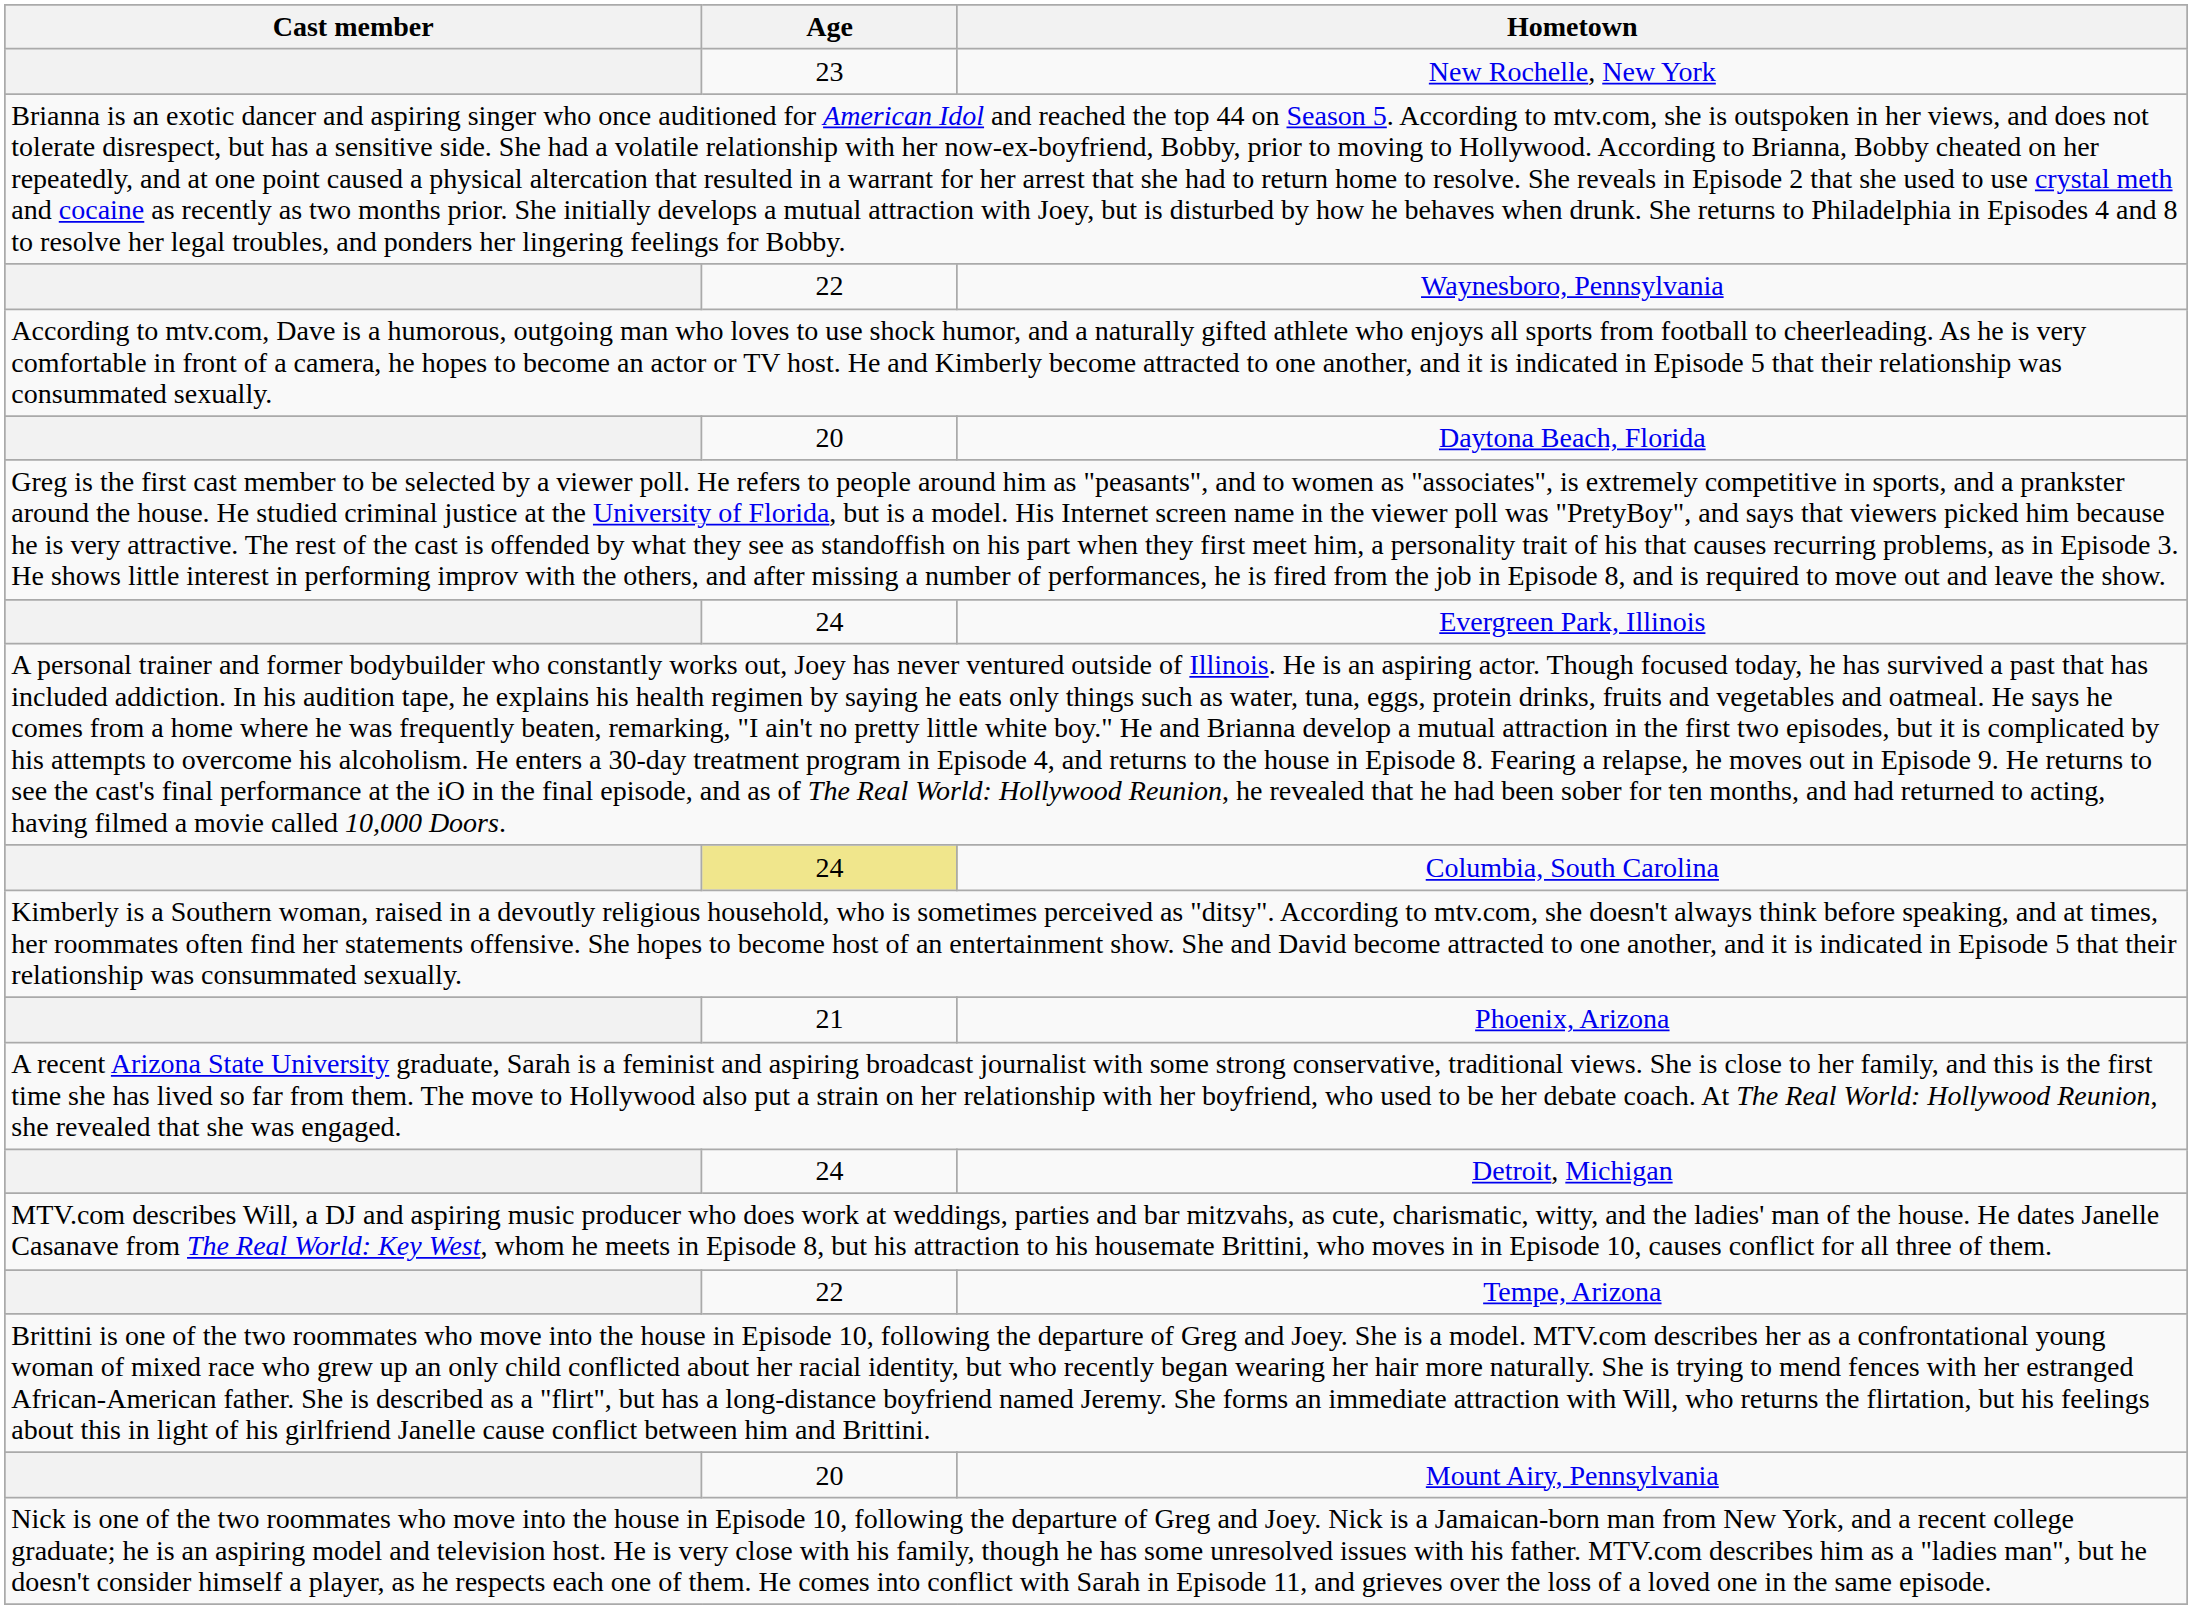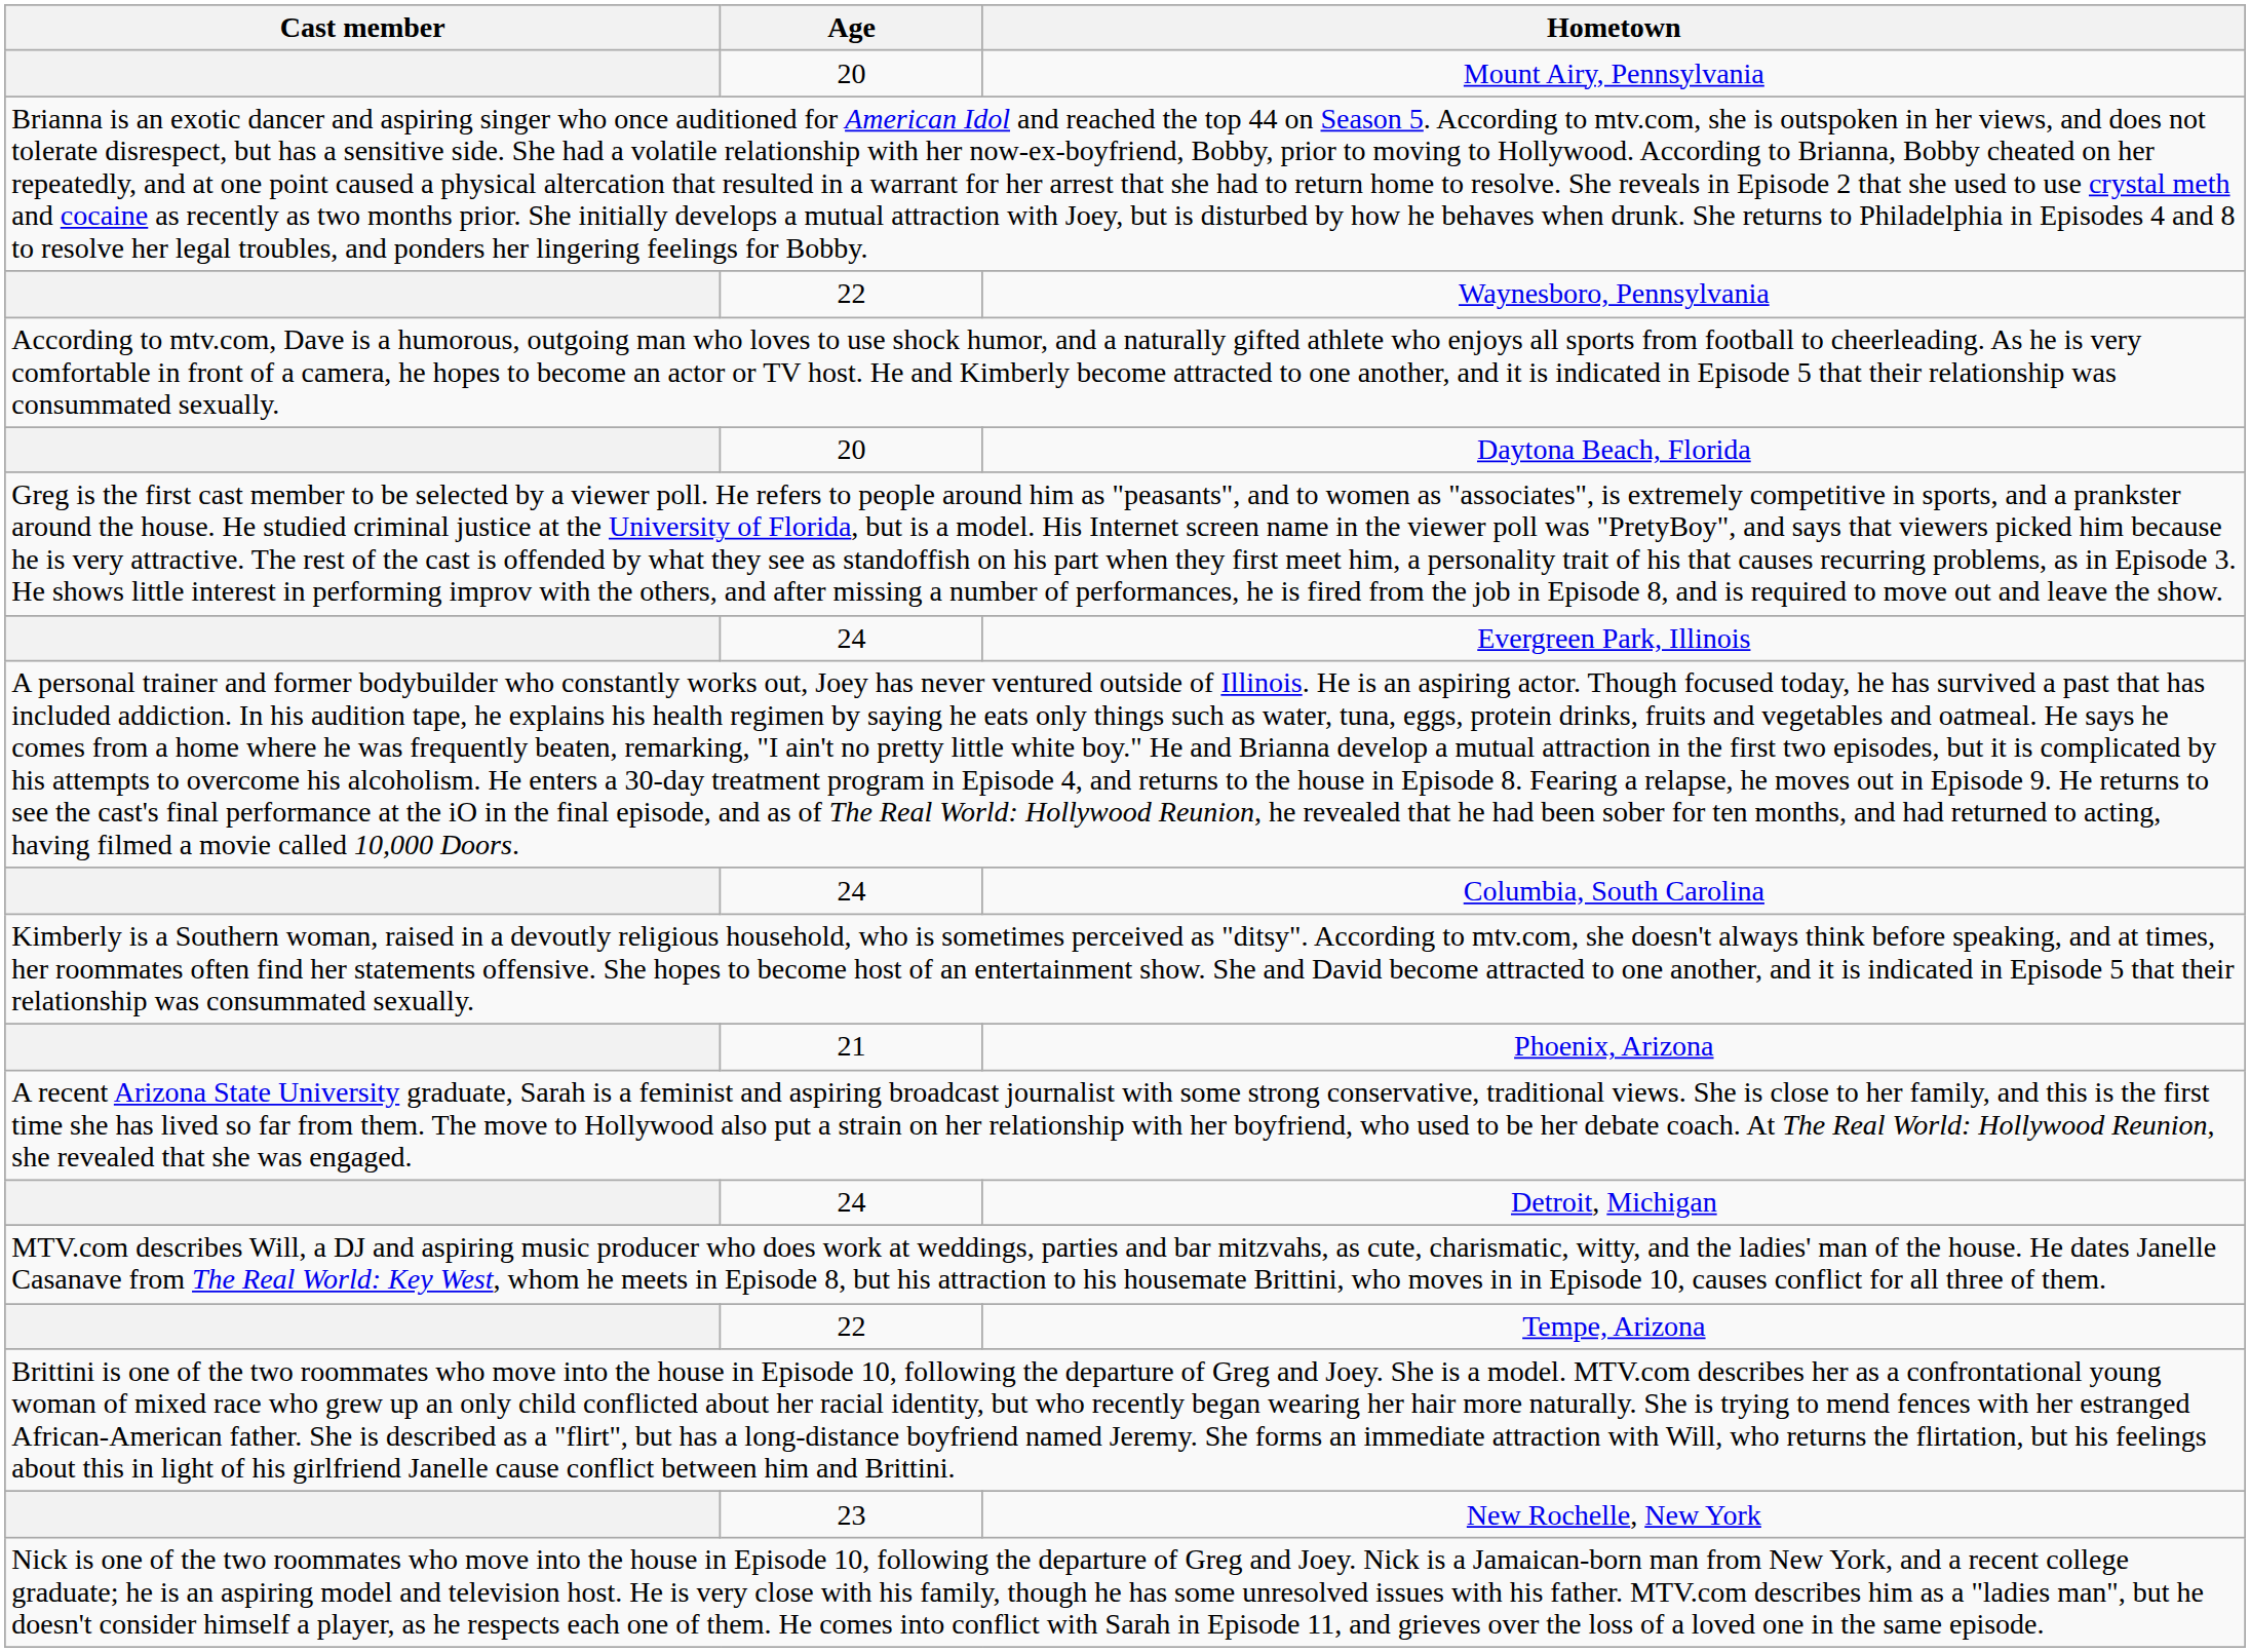 <table class="wikitable sortable" style="text-align:center">
 <tr>
 <th scope="col">Cast member</th>
 <th scope="col">Age</th>
 <th scope="col">Hometown</th>
 </tr>
 <tr>
 <th scope="row"></th>
-<td>23</td>
-<td><a href='#'>New Rochelle</a>, <a href='#'>New York</a></td>
+<td>20</td>
+<td><a href='#'>Mount Airy, Pennsylvania</a></td>
 </tr>
 <tr class="expand-child">
 <td colspan="3" align="left">Brianna is an exotic dancer and aspiring singer who once auditioned for <em><a href='#'>American Idol</a></em> and reached the top 44 on <a href='#'>Season 5</a>. According to mtv.com, she is outspoken in her views, and does not tolerate disrespect, but has a sensitive side. She had a volatile relationship with her now-ex-boyfriend, Bobby, prior to moving to Hollywood. According to Brianna, Bobby cheated on her repeatedly, and at one point caused a physical altercation that resulted in a warrant for her arrest that she had to return home to resolve. She reveals in Episode 2 that she used to use <a href='#'>crystal meth</a> and <a href='#'>cocaine</a> as recently as two months prior. She initially develops a mutual attraction with Joey, but is disturbed by how he behaves when drunk. She returns to Philadelphia in Episodes 4 and 8 to resolve her legal troubles, and ponders her lingering feelings for Bobby.</td>
 </tr>
 <tr>
 <th scope="row"></th>
 <td>22</td>
 <td><a href='#'>Waynesboro, Pennsylvania</a></td>
 </tr>
 <tr class="expand-child">
 <td colspan="3" align="left">According to mtv.com, Dave is a humorous, outgoing man who loves to use shock humor, and a naturally gifted athlete who enjoys all sports from football to cheerleading. As he is very comfortable in front of a camera, he hopes to become an actor or TV host. He and Kimberly become attracted to one another, and it is indicated in Episode 5 that their relationship was consummated sexually.</td>
 </tr>
 <tr>
 <th scope="row"></th>
 <td>20</td>
 <td><a href='#'>Daytona Beach, Florida</a></td>
 </tr>
 <tr class="expand-child">
 <td colspan="3" align="left">Greg is the first cast member to be selected by a viewer poll. He refers to people around him as "peasants", and to women as "associates", is extremely competitive in sports, and a prankster around the house. He studied criminal justice at the <a href='#'>University of Florida</a>, but is a model. His Internet screen name in the viewer poll was "PretyBoy", and says that viewers picked him because he is very attractive. The rest of the cast is offended by what they see as standoffish on his part when they first meet him, a personality trait of his that causes recurring problems, as in Episode 3. He shows little interest in performing improv with the others, and after missing a number of performances, he is fired from the job in Episode 8, and is required to move out and leave the show.</td>
 </tr>
 <tr>
 <th scope="row"></th>
 <td>24</td>
 <td><a href='#'>Evergreen Park, Illinois</a></td>
 </tr>
 <tr class="expand-child">
 <td colspan="3" align="left">A personal trainer and former bodybuilder who constantly works out, Joey has never ventured outside of <a href='#'>Illinois</a>. He is an aspiring actor. Though focused today, he has survived a past that has included addiction. In his audition tape, he explains his health regimen by saying he eats only things such as water, tuna, eggs, protein drinks, fruits and vegetables and oatmeal. He says he comes from a home where he was frequently beaten, remarking, "I ain't no pretty little white boy." He and Brianna develop a mutual attraction in the first two episodes, but it is complicated by his attempts to overcome his alcoholism. He enters a 30-day treatment program in Episode 4, and returns to the house in Episode 8. Fearing a relapse, he moves out in Episode 9. He returns to see the cast's final performance at the iO in the final episode, and as of <em>The Real World: Hollywood Reunion</em>, he revealed that he had been sober for ten months, and had returned to acting, having filmed a movie called <em>10,000 Doors</em>.</td>
 </tr>
 <tr>
 <th scope="row"></th>
-<td style="background: khaki;">24</td>
+<td>24</td>
 <td><a href='#'>Columbia, South Carolina</a></td>
 </tr>
 <tr class="expand-child">
 <td colspan="3" align="left">Kimberly is a Southern woman, raised in a devoutly religious household, who is sometimes perceived as "ditsy". According to mtv.com, she doesn't always think before speaking, and at times, her roommates often find her statements offensive. She hopes to become host of an entertainment show. She and David become attracted to one another, and it is indicated in Episode 5 that their relationship was consummated sexually.</td>
 </tr>
 <tr>
 <th scope="row"></th>
 <td>21</td>
 <td><a href='#'>Phoenix, Arizona</a></td>
 </tr>
 <tr class="expand-child">
 <td colspan="3" align="left">A recent <a href='#'>Arizona State University</a> graduate, Sarah is a feminist and aspiring broadcast journalist with some strong conservative, traditional views. She is close to her family, and this is the first time she has lived so far from them. The move to Hollywood also put a strain on her relationship with her boyfriend, who used to be her debate coach. At <em>The Real World: Hollywood Reunion</em>, she revealed that she was engaged.</td>
 </tr>
 <tr>
 <th scope="row"></th>
 <td>24</td>
 <td><a href='#'>Detroit</a>, <a href='#'>Michigan</a></td>
 </tr>
 <tr class="expand-child">
 <td colspan="3" align="left">MTV.com describes Will, a DJ and aspiring music producer who does work at weddings, parties and bar mitzvahs, as cute, charismatic, witty, and the ladies' man of the house. He dates Janelle Casanave from <em><a href='#'>The Real World: Key West</a></em>, whom he meets in Episode 8, but his attraction to his housemate Brittini, who moves in in Episode 10, causes conflict for all three of them.</td>
 </tr>
 <tr>
 <th scope="row"></th>
 <td>22</td>
 <td><a href='#'>Tempe, Arizona</a></td>
 </tr>
 <tr class="expand-child">
 <td colspan="3" align="left">Brittini is one of the two roommates who move into the house in Episode 10, following the departure of Greg and Joey. She is a model. MTV.com describes her as a confrontational young woman of mixed race who grew up an only child conflicted about her racial identity, but who recently began wearing her hair more naturally. She is trying to mend fences with her estranged African-American father. She is described as a "flirt", but has a long-distance boyfriend named Jeremy. She forms an immediate attraction with Will, who returns the flirtation, but his feelings about this in light of his girlfriend Janelle cause conflict between him and Brittini.</td>
 </tr>
 <tr>
 <th scope="row"></th>
-<td>20</td>
-<td><a href='#'>Mount Airy, Pennsylvania</a></td>
+<td>23</td>
+<td><a href='#'>New Rochelle</a>, <a href='#'>New York</a></td>
 </tr>
 <tr class="expand-child">
 <td colspan="3" align="left">Nick is one of the two roommates who move into the house in Episode 10, following the departure of Greg and Joey. Nick is a Jamaican-born man from New York, and a recent college graduate; he is an aspiring model and television host. He is very close with his family, though he has some unresolved issues with his father. MTV.com describes him as a "ladies man", but he doesn't consider himself a player, as he respects each one of them. He comes into conflict with Sarah in Episode 11, and grieves over the loss of a loved one in the same episode.</td>
 </tr>
 <tr>
 </tr>
 </table>
